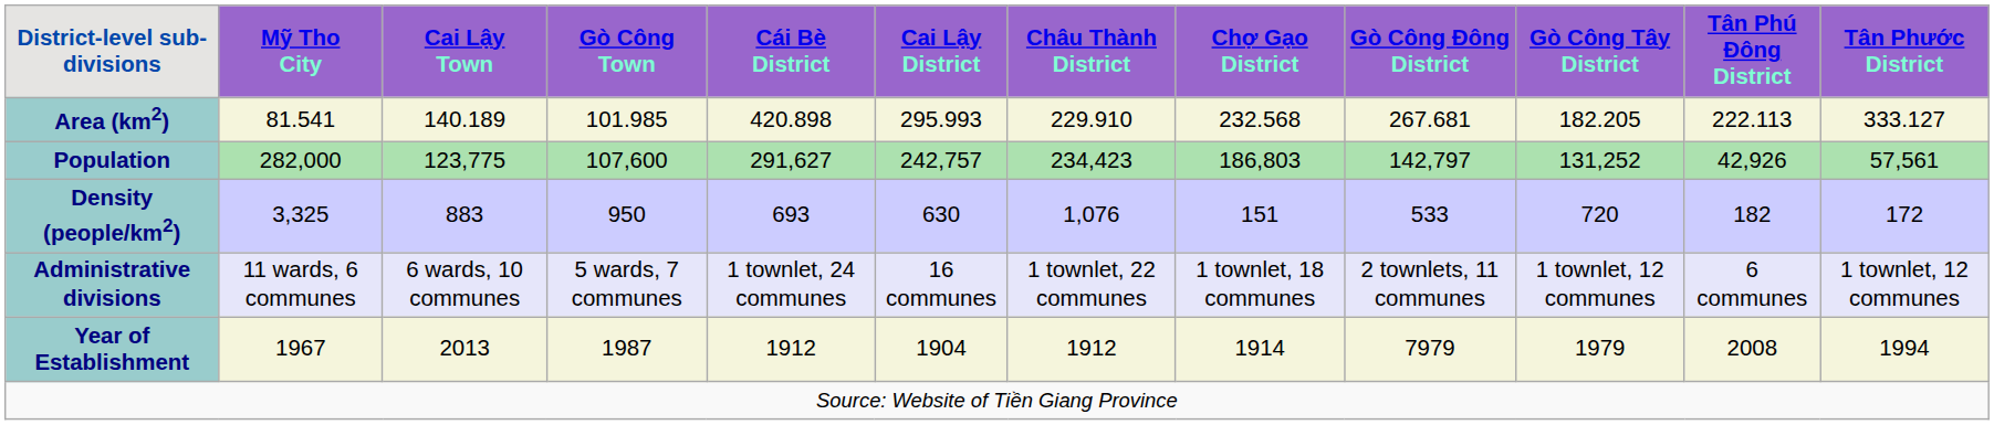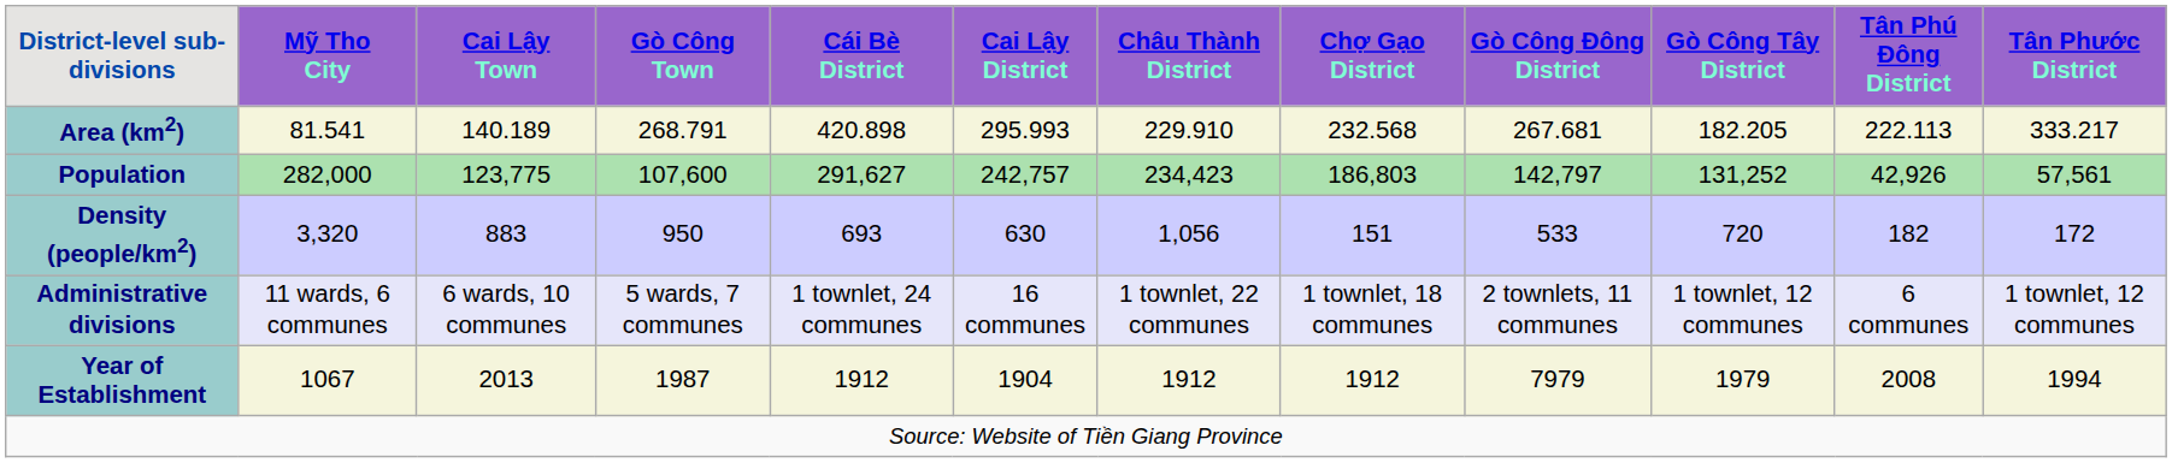 <table class="wikitable" style="font-size:90%; width:100%; border:0; text-align: center; line-height:120%;">
 <tr>
 <th style="background:#e5e4e2; color:#0047ab; height:17px; ">District-level sub-divisions</th>
 <th style="background: #96c; color:#7fffd4;"><a href='#'>Mỹ Tho</a> <br> City</th>
 <th style="background: #96c; color:#7fffd4;"><a href='#'>Cai Lậy</a> <br> Town</th>
 <th style="background: #96c; color:#7fffd4;"><a href='#'>Gò Công</a> <br> Town</th>
 <th style="background: #96c; color:#7fffd4;"><a href='#'>Cái Bè</a> <br> District</th>
 <th style="background: #96c; color:#7fffd4;"><a href='#'>Cai Lậy</a> <br> District</th>
 <th style="background: #96c; color:#7fffd4;"><a href='#'>Châu Thành</a> <br> District</th>
 <th style="background: #96c; color:#7fffd4;"><a href='#'>Chợ Gạo</a> <br> District</th>
 <th style="background: #96c; color:#7fffd4;"><a href='#'>Gò Công Đông</a> <br> District</th>
 <th style="background: #96c; color:#7fffd4;"><a href='#'>Gò Công Tây</a> <br> District</th>
 <th style="background: #96c; color:#7fffd4;"><a href='#'>Tân Phú Đông</a> <br> District</th>
 <th style="background: #96c; color:#7fffd4;"><a href='#'>Tân Phước</a> <br> District</th>
 </tr>
 <tr>
 <th style="background:#9cc; color:navy; ">Area (km<sup>2</sup>)</th>
 <td style="background: beige; color:#000;">81.541</td>
 <td style="background: beige; color:#000;">140.189</td>
-<td style="background: beige; color:#000;">101.985</td>
+<td style="background: beige; color:#000;">268.791</td>
 <td style="background: beige; color:#000;">420.898</td>
 <td style="background: beige; color:#000;">295.993</td>
 <td style="background: beige; color:#000;">229.910</td>
 <td style="background: beige; color:#000;">232.568</td>
 <td style="background: beige; color:#000;">267.681</td>
 <td style="background: beige; color:#000;">182.205</td>
 <td style="background: beige; color:#000;">222.113</td>
-<td style="background: beige; color:#000;">333.127</td>
+<td style="background: beige; color:#000;">333.217</td>
 </tr>
 <tr>
 <th style="background:#9cc; color:navy; height:16px; ">Population</th>
 <td style="background: #ACE1AF; color: black; ">282,000</td>
 <td style="background: #ACE1AF; color: black; ">123,775</td>
 <td style="background: #ACE1AF; color: black; ">107,600</td>
 <td style="background: #ACE1AF; color: black; ">291,627</td>
 <td style="background: #ACE1AF; color: black; ">242,757</td>
 <td style="background: #ACE1AF; color: black; ">234,423</td>
 <td style="background: #ACE1AF; color: black; ">186,803</td>
 <td style="background: #ACE1AF; color: black; ">142,797</td>
 <td style="background: #ACE1AF; color: black; ">131,252</td>
 <td style="background: #ACE1AF; color: black; ">42,926</td>
 <td style="background: #ACE1AF; color: black; ">57,561</td>
 </tr>
 <tr>
 <th style="background:#9cc; color:navy; ">Density (people/km<sup>2</sup>)</th>
-<td style="background:#ccf; color:#000;">3,325</td>
+<td style="background:#ccf; color:#000;">3,320</td>
 <td style="background:#ccf; color:#000;">883</td>
 <td style="background:#ccf; color:#000;">950</td>
 <td style="background:#ccf; color:#000;">693</td>
 <td style="background:#ccf; color:#000;">630</td>
-<td style="background:#ccf; color:#000;">1,076</td>
+<td style="background:#ccf; color:#000;">1,056</td>
 <td style="background:#ccf; color:#000;">151</td>
 <td style="background:#ccf; color:#000;">533</td>
 <td style="background:#ccf; color:#000;">720</td>
 <td style="background:#ccf; color:#000;">182</td>
 <td style="background:#ccf; color:#000;">172</td>
 </tr>
 <tr>
 <th style="background:#9cc; color:navy; ">Administrative divisions</th>
 <td style="background: lavender; color:#000;">11 wards, 6 communes</td>
 <td style="background: lavender; color:#000;">6 wards, 10 communes</td>
 <td style="background: lavender; color:#000;">5 wards, 7 communes</td>
 <td style="background: lavender; color:#000;">1 townlet, 24 communes</td>
 <td style="background: lavender; color:#000;">16 communes</td>
 <td style="background: lavender; color:#000;">1 townlet, 22 communes</td>
 <td style="background: lavender; color:#000;">1 townlet, 18 communes</td>
 <td style="background: lavender; color:#000;">2 townlets, 11 communes</td>
 <td style="background: lavender; color:#000;">1 townlet, 12 communes</td>
 <td style="background: lavender; color:#000;">6 communes</td>
 <td style="background: lavender; color:#000;">1 townlet, 12 communes</td>
 </tr>
 <tr>
 <th style="background:#9cc; color:navy; ">Year of Establishment</th>
-<td style="background: beige; color:#000;">1967</td>
+<td style="background: beige; color:#000;">1067</td>
 <td style="background: beige; color:#000;">2013</td>
 <td style="background: beige; color:#000;">1987</td>
 <td style="background: beige; color:#000;">1912</td>
 <td style="background: beige; color:#000;">1904</td>
 <td style="background: beige; color:#000;">1912</td>
-<td style="background: beige; color:#000;">1914</td>
+<td style="background: beige; color:#000;">1912</td>
 <td style="background: beige; color:#000;">7979</td>
 <td style="background: beige; color:#000;">1979</td>
 <td style="background: beige; color:#000;">2008</td>
 <td style="background: beige; color:#000;">1994</td>
 </tr>
 <tr>
 <td colspan="14" style="text-align: center; font-size:90%;"><em>Source: Website of Tiền Giang Province</em></td>
 </tr>
 </table>
